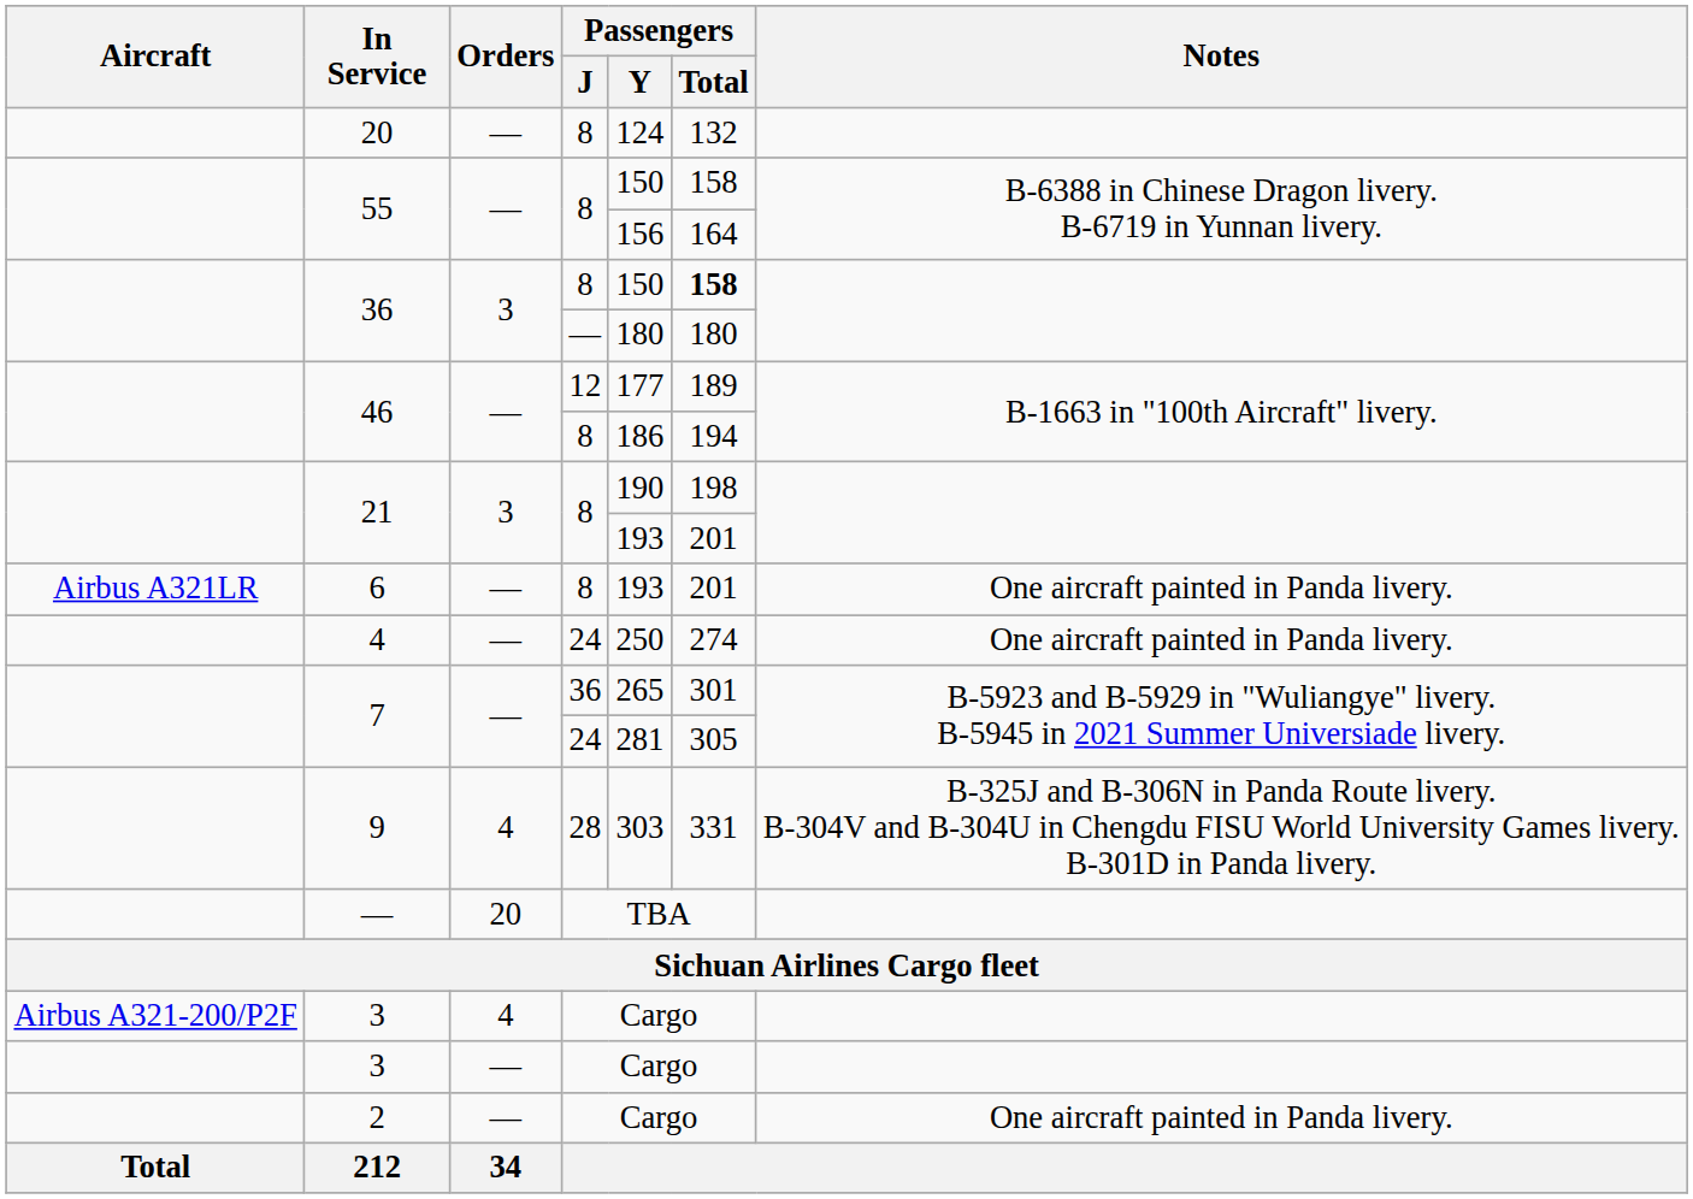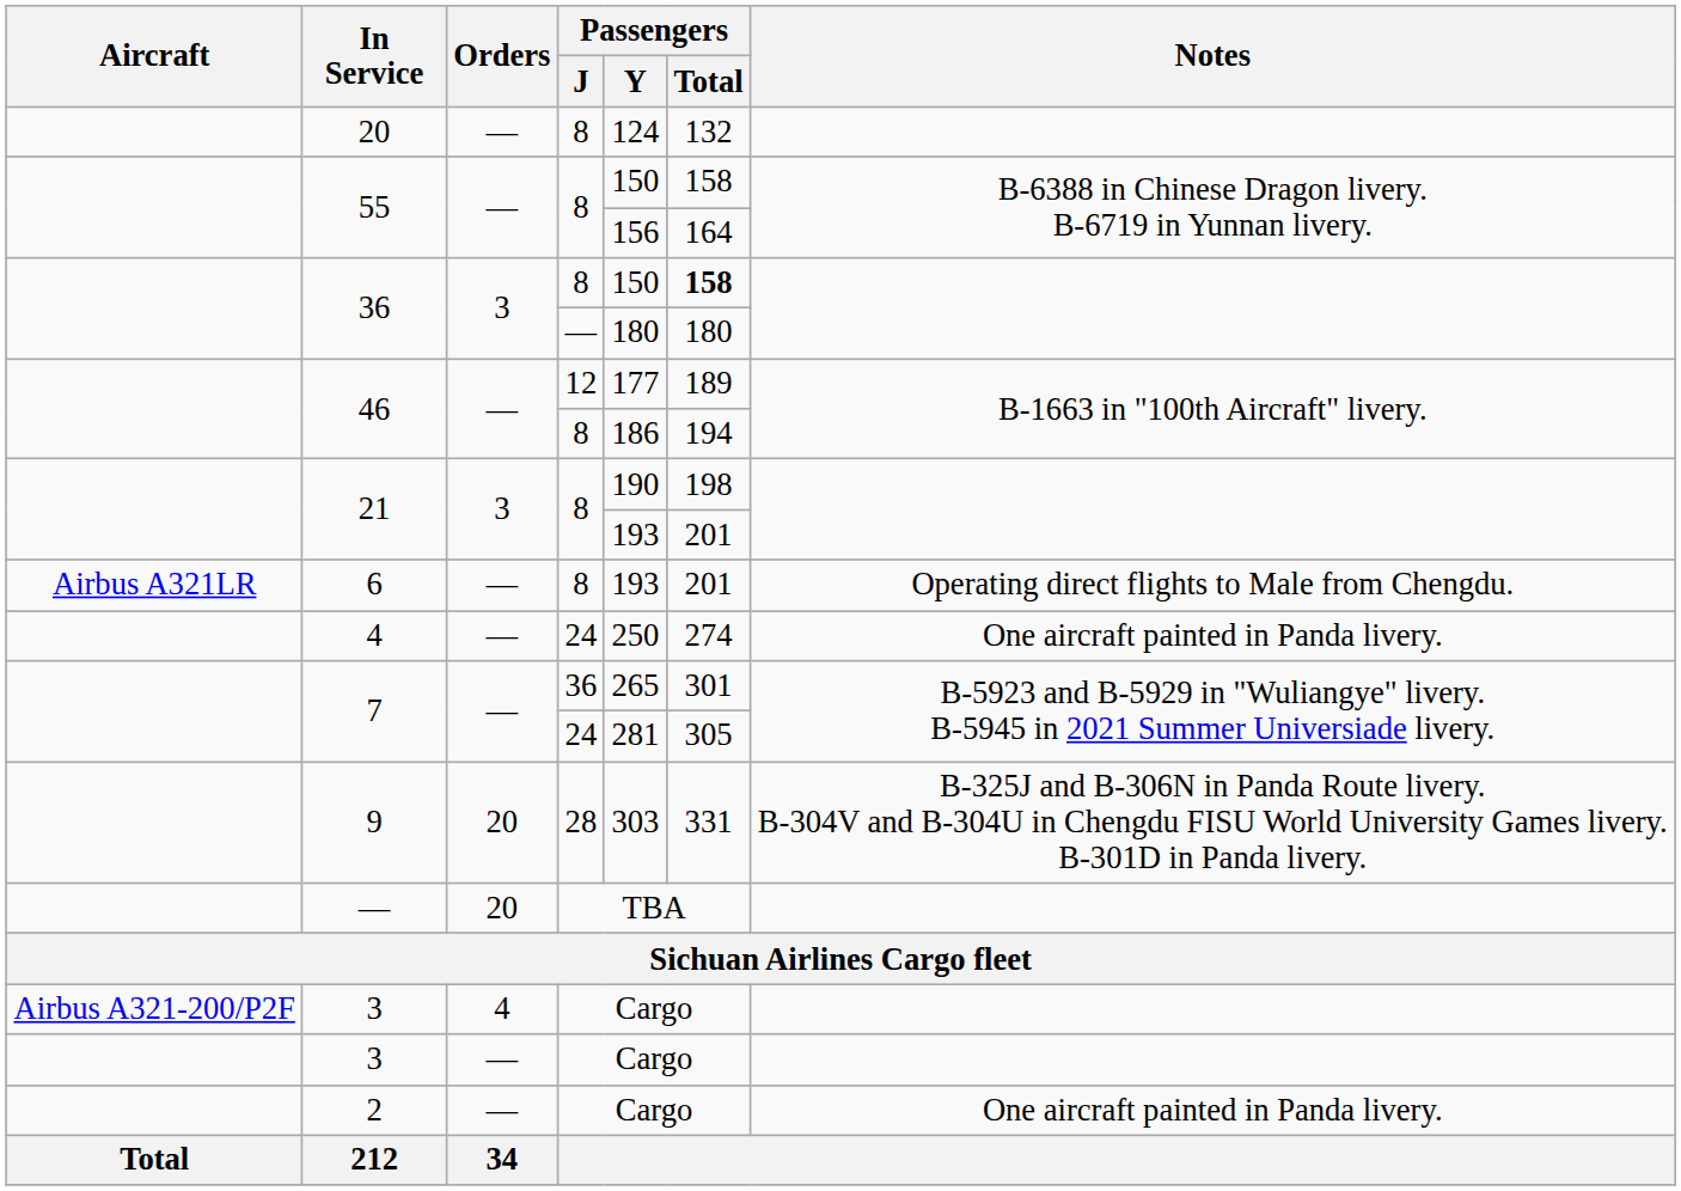 <table class="wikitable" style="text-align:center; margin:0.2em auto">
 <tr>
 <th rowspan="2">Aircraft</th>
 <th rowspan="2" style="width:65px;">In Service</th>
 <th rowspan="2" style="width:40px;">Orders</th>
 <th colspan="3">Passengers</th>
 <th rowspan="2">Notes</th>
 </tr>
 <tr>
 <th><abbr>J</abbr></th>
 <th><abbr>Y</abbr></th>
 <th>Total</th>
 </tr>
 <tr>
 <td></td>
 <td>20</td>
 <td>—</td>
 <td>8</td>
 <td>124</td>
 <td>132</td>
 <td></td>
 </tr>
 <tr>
 <td rowspan="2"></td>
 <td rowspan="2">55</td>
 <td rowspan="2">—</td>
 <td rowspan="2">8</td>
 <td>150</td>
 <td>158</td>
 <td rowspan="2">B-6388 in Chinese Dragon livery.<br>B-6719 in Yunnan livery.</td>
 </tr>
 <tr>
 <td>156</td>
 <td>164</td>
 </tr>
 <tr>
 <td rowspan="2"></td>
 <td rowspan="2">36</td>
 <td rowspan="2">3</td>
 <td>8</td>
 <td>150</td>
 <td><strong>158</strong></td>
 <td rowspan="2"></td>
 </tr>
 <tr>
 <td>—</td>
 <td>180</td>
 <td>180</td>
 </tr>
 <tr>
 <td rowspan="2"></td>
 <td rowspan="2">46</td>
 <td rowspan="2">—</td>
 <td>12</td>
 <td>177</td>
 <td>189</td>
 <td rowspan="2">B-1663 in "100th Aircraft" livery.</td>
 </tr>
 <tr>
 <td>8</td>
 <td>186</td>
 <td>194</td>
 </tr>
 <tr>
 <td rowspan="2"></td>
 <td rowspan="2">21</td>
 <td rowspan="2">3</td>
 <td rowspan="2">8</td>
 <td>190</td>
 <td>198</td>
 <td rowspan="2"></td>
 </tr>
 <tr>
 <td>193</td>
 <td>201</td>
 </tr>
 <tr>
 <td><a href='#'>Airbus A321LR</a></td>
 <td>6</td>
 <td>—</td>
 <td>8</td>
 <td>193</td>
 <td>201</td>
-<td>One aircraft painted in Panda livery.</td>
+<td>Operating direct flights to Male from Chengdu.</td>
 </tr>
 <tr>
 <td></td>
 <td>4</td>
 <td>—</td>
 <td>24</td>
 <td>250</td>
 <td>274</td>
 <td>One aircraft painted in Panda livery.</td>
 </tr>
 <tr>
 <td rowspan="2"></td>
 <td rowspan="2">7</td>
 <td rowspan="2">—</td>
 <td>36</td>
 <td>265</td>
 <td>301</td>
 <td rowspan="2">B-5923 and B-5929 in "Wuliangye" livery.<br>B-5945 in <a href='#'>2021 Summer Universiade</a> livery.</td>
 </tr>
 <tr>
 <td>24</td>
 <td>281</td>
 <td>305</td>
 </tr>
 <tr>
 <td></td>
 <td>9</td>
-<td>4</td>
+<td>20</td>
 <td>28</td>
 <td>303</td>
 <td>331</td>
 <td>B-325J and B-306N in Panda Route livery. <br> B-304V and B-304U in Chengdu FISU World University Games livery. <br> B-301D in Panda livery.</td>
 </tr>
 <tr>
 <td></td>
 <td>—</td>
 <td>20</td>
 <td colspan="3"><abbr>TBA</abbr></td>
 <td></td>
 </tr>
 <tr>
 <th colspan="7">Sichuan Airlines Cargo fleet</th>
 </tr>
 <tr>
 <td><a href='#'>Airbus A321-200/P2F</a></td>
 <td>3</td>
 <td>4</td>
 <td colspan="3"><abbr>Cargo</abbr></td>
 <td></td>
 </tr>
 <tr>
 <td></td>
 <td>3</td>
 <td>—</td>
 <td colspan="3"><abbr>Cargo</abbr></td>
 <td></td>
 </tr>
 <tr>
 <td></td>
 <td>2</td>
 <td>—</td>
 <td colspan="3"><abbr>Cargo</abbr></td>
 <td>One aircraft painted in Panda livery.</td>
 </tr>
 <tr>
 <th>Total</th>
 <th>212</th>
 <th>34</th>
 <th colspan="4"></th>
 </tr>
 </table>
